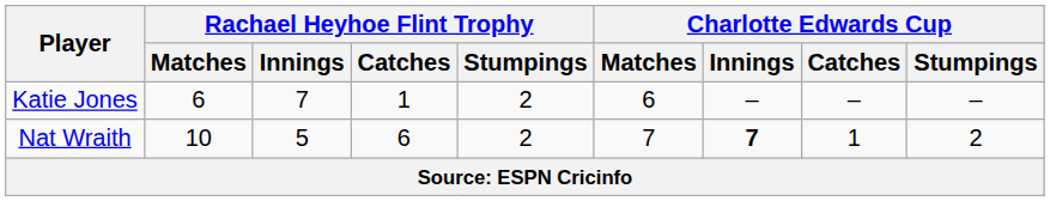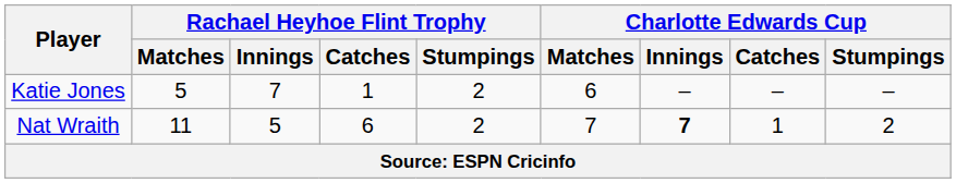 <table class="wikitable" style="text-align:center; width:55%;">
 <tr>
 <th rowspan=2>Player</th>
 <th colspan=4><a href='#'>Rachael Heyhoe Flint Trophy</a></th>
 <th colspan=4><a href='#'>Charlotte Edwards Cup</a></th>
 </tr>
 <tr>
 <th>Matches</th>
 <th>Innings</th>
 <th>Catches</th>
 <th>Stumpings</th>
 <th>Matches</th>
 <th>Innings</th>
 <th>Catches</th>
 <th>Stumpings</th>
 </tr>
 <tr>
 <td><a href='#'>Katie Jones</a></td>
-<td>6</td>
+<td>5</td>
 <td>7</td>
 <td>1</td>
 <td>2</td>
 <td>6</td>
 <td>–</td>
 <td>–</td>
 <td>–</td>
 </tr>
 <tr>
 <td><a href='#'>Nat Wraith</a></td>
-<td>10</td>
+<td>11</td>
 <td>5</td>
 <td>6</td>
 <td>2</td>
 <td>7</td>
 <td><strong>7</strong></td>
 <td>1</td>
 <td>2</td>
 </tr>
 <tr>
 <th colspan="9"><small>Source: ESPN Cricinfo</small></th>
 </tr>
 </table>
